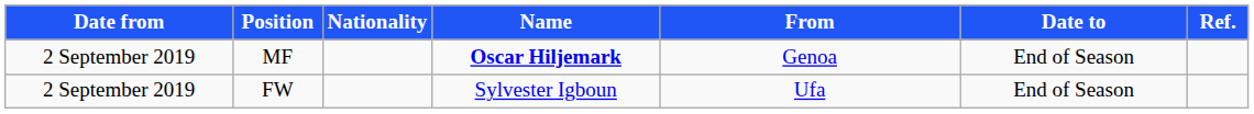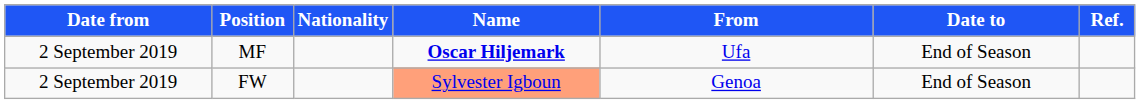 <table class="wikitable" style="text-align:center; font-size:90%; ">
 <tr>
 <th style="background:#1F56F5; color:white; width:150px;">Date from</th>
 <th style="background:#1F56F5; color:white; width:55px;">Position</th>
 <th style="background:#1F56F5; color:white; width:55px;">Nationality</th>
 <th style="background:#1F56F5; color:white; width:150px;">Name</th>
 <th style="background:#1F56F5; color:white; width:200px;">From</th>
 <th style="background:#1F56F5; color:white; width:150px;">Date to</th>
 <th style="background:#1F56F5; color:white; width:35px;">Ref.</th>
 </tr>
 <tr>
 <td>2 September 2019</td>
 <td>MF</td>
 <td></td>
 <td><strong><a href='#'>Oscar Hiljemark</a></strong></td>
-<td><a href='#'>Genoa</a></td>
+<td><a href='#'>Ufa</a></td>
 <td>End of Season</td>
 <td></td>
 </tr>
 <tr>
 <td>2 September 2019</td>
 <td>FW</td>
 <td></td>
-<td><a href='#'>Sylvester Igboun</a></td>
-<td><a href='#'>Ufa</a></td>
+<td style="background: lightsalmon;"><a href='#'>Sylvester Igboun</a></td>
+<td><a href='#'>Genoa</a></td>
 <td>End of Season</td>
 <td></td>
 </tr>
 </table>
